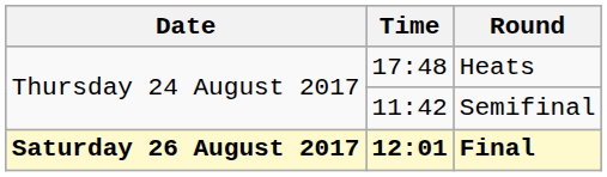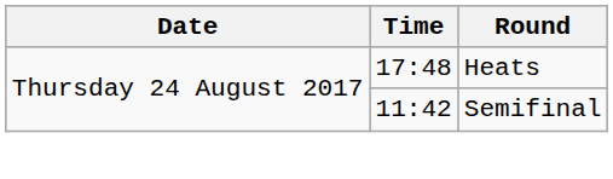 <table class="wikitable">
 <tr>
 <th>Date</th>
 <th>Time</th>
 <th>Round</th>
 </tr>
 <tr>
 <td rowspan=2>Thursday 24 August 2017</td>
 <td>17:48</td>
 <td>Heats</td>
 </tr>
 <tr>
 <td>11:42</td>
 <td>Semifinal</td>
 </tr>
-<tr>
-<td style=background:lemonchiffon><strong>Saturday 26 August 2017</strong></td>
-<td style=background:lemonchiffon><strong>12:01</strong></td>
-<td style=background:lemonchiffon><strong>Final</strong></td>
-</tr>
 </table>
